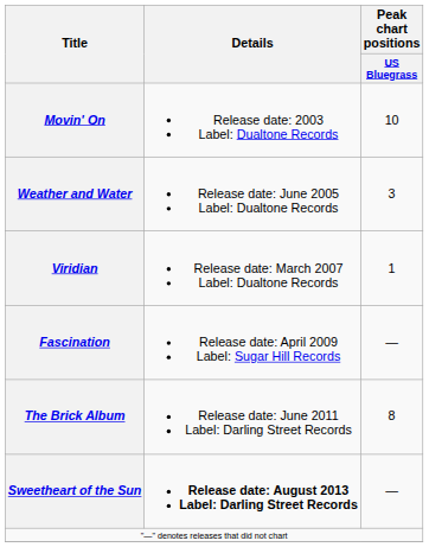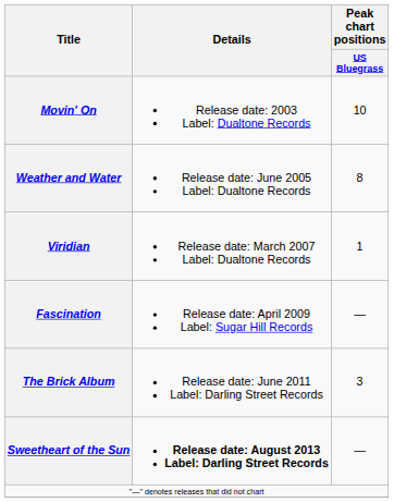 <table class="wikitable plainrowheaders" style="text-align:center;">
 <tr>
 <th rowspan="2">Title</th>
 <th rowspan="2">Details</th>
 <th colspan="1">Peak chart positions</th>
 </tr>
 <tr style="font-size:smaller;">
 <th width="60"><a href='#'>US Bluegrass</a><br> </th>
 </tr>
 <tr>
 <th scope="row"><em><a href='#'>Movin' On</a></em></th>
 <td><br><ul><li>Release date: 2003</li><li>Label: <a href='#'>Dualtone Records</a></li></ul></td>
 <td>10</td>
 </tr>
 <tr>
 <th scope="row"><em><a href='#'>Weather and Water</a></em></th>
 <td><br><ul><li>Release date: June 2005</li><li>Label: Dualtone Records</li></ul></td>
-<td>3</td>
+<td>8</td>
 </tr>
 <tr>
 <th scope="row"><em><a href='#'>Viridian</a></em></th>
 <td><br><ul><li>Release date: March 2007</li><li>Label: Dualtone Records</li></ul></td>
 <td>1</td>
 </tr>
 <tr>
 <th scope="row"><em><a href='#'>Fascination</a></em></th>
 <td><br><ul><li>Release date: April 2009</li><li>Label: <a href='#'>Sugar Hill Records</a></li></ul></td>
 <td>—</td>
 </tr>
 <tr>
 <th scope="row"><em><a href='#'>The Brick Album</a></em></th>
 <td><br><ul><li>Release date: June 2011</li><li>Label: Darling Street Records</li></ul></td>
-<td>8</td>
+<td>3</td>
 </tr>
 <tr>
 <th scope="row"><em><a href='#'>Sweetheart of the Sun</a></em></th>
 <td><strong><br><ul><li>Release date: August 2013</li><li>Label: Darling Street Records</li></ul></strong></td>
 <td>—</td>
 </tr>
 <tr>
 <td colspan="4" style="font-size:8pt">"—" denotes releases that did not chart</td>
 </tr>
 <tr>
 </tr>
 </table>
